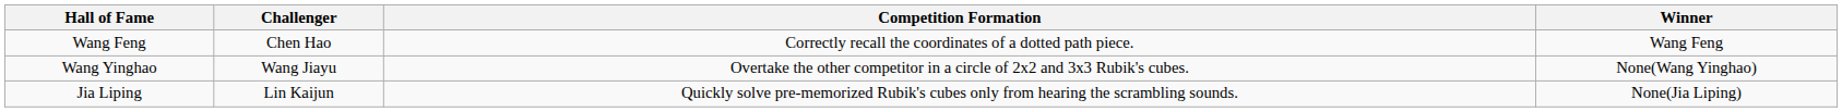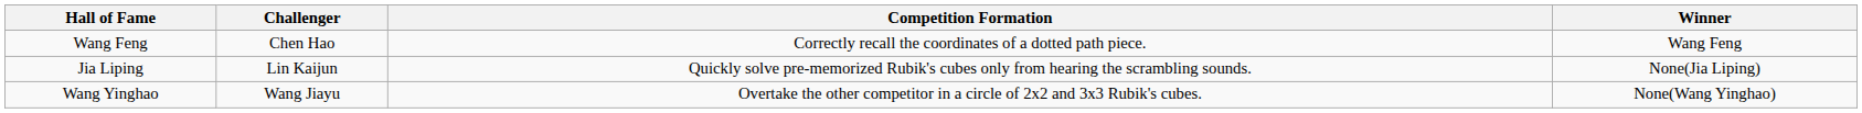 <table class="wikitable" style="width:92%; text-align:center">
 <tr>
 <th>Hall of Fame</th>
 <th>Challenger</th>
 <th>Competition Formation</th>
 <th>Winner</th>
 </tr>
 <tr>
 <td>Wang Feng</td>
 <td>Chen Hao</td>
 <td>Correctly recall the coordinates of a dotted path piece.</td>
 <td>Wang Feng</td>
 </tr>
 <tr>
+<td>Jia Liping</td>
+<td>Lin Kaijun</td>
+<td>Quickly solve pre-memorized Rubik's cubes only from hearing the scrambling sounds.</td>
+<td>None(Jia Liping)</td>
+</tr>
+<tr>
 <td>Wang Yinghao</td>
 <td>Wang Jiayu</td>
 <td>Overtake the other competitor in a circle of 2x2 and 3x3 Rubik's cubes.</td>
 <td>None(Wang Yinghao)</td>
 </tr>
-<tr>
-<td>Jia Liping</td>
-<td>Lin Kaijun</td>
-<td>Quickly solve pre-memorized Rubik's cubes only from hearing the scrambling sounds.</td>
-<td>None(Jia Liping)</td>
-</tr>
 </table>
